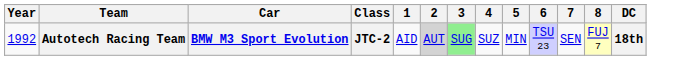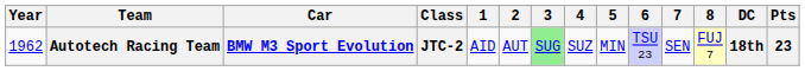 <table class="wikitable" style="text-align:center; font-size:85%">
 <tr>
 <th>Year</th>
 <th>Team</th>
 <th>Car</th>
 <th>Class</th>
 <th>1</th>
 <th>2</th>
 <th>3</th>
 <th>4</th>
 <th>5</th>
 <th>6</th>
 <th>7</th>
 <th>8</th>
 <th>DC</th>
+<th>Pts</th>
 </tr>
 <tr>
-<td><a href='#'>1992</a></td>
+<td><a href='#'>1962</a></td>
 <th nowrap>Autotech Racing Team</th>
 <th nowrap><a href='#'>BMW M3 Sport Evolution</a></th>
 <th><span>JTC-2</span></th>
 <td><a href='#'>AID</a></td>
-<td style="background: lightgrey;"><a href='#'>AUT</a></td>
+<td><a href='#'>AUT</a></td>
 <td style="background: lightgreen;"><a href='#'>SUG</a></td>
 <td><a href='#'>SUZ</a></td>
 <td><a href='#'>MIN</a></td>
 <td style="background:#CFCFFF;"><a href='#'>TSU</a><br><small>23</small></td>
 <td><a href='#'>SEN</a></td>
 <td style="background:#FFFFBF;"><a href='#'>FUJ</a><br><small>7</small></td>
 <th>18th</th>
+<th>23</th>
 </tr>
 </table>
